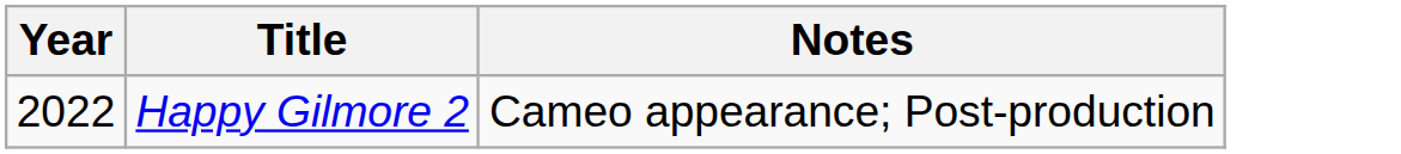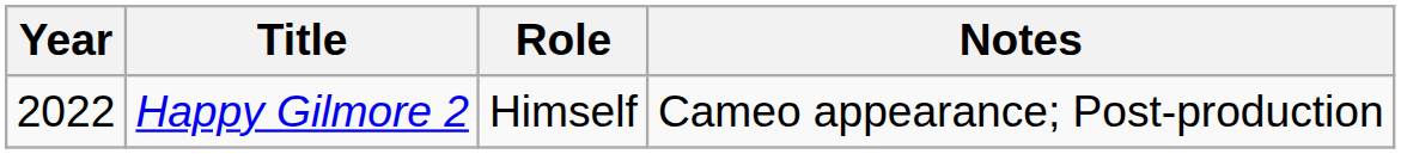 <table class="wikitable sortable">
 <tr>
 <th>Year</th>
 <th>Title</th>
+<th>Role</th>
 <th class="unsortable">Notes</th>
 </tr>
 <tr>
 <td>2022</td>
 <td><em><a href='#'>Happy Gilmore 2</a></em></td>
+<td>Himself</td>
 <td>Cameo appearance; Post-production</td>
 </tr>
 </table>
